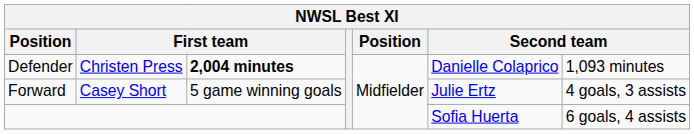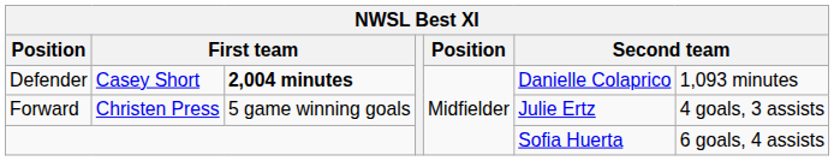 <table class="wikitable">
 <tr>
 <th colspan=7>NWSL Best XI</th>
 </tr>
 <tr>
 <th>Position</th>
 <th colspan=2>First team</th>
 <th rowspan=4></th>
 <th>Position</th>
 <th colspan=2>Second team</th>
 </tr>
 <tr>
 <td>Defender</td>
-<td><a href='#'>Christen Press</a></td>
+<td><a href='#'>Casey Short</a></td>
 <td><strong>2,004 minutes</strong></td>
 <td rowspan=3>Midfielder</td>
 <td><a href='#'>Danielle Colaprico</a></td>
 <td>1,093 minutes</td>
 </tr>
 <tr>
 <td>Forward</td>
-<td><a href='#'>Casey Short</a></td>
+<td><a href='#'>Christen Press</a></td>
 <td>5 game winning goals</td>
 <td><a href='#'>Julie Ertz</a></td>
 <td>4 goals, 3 assists</td>
 </tr>
 <tr>
 <td colspan=3></td>
 <td><a href='#'>Sofia Huerta</a></td>
 <td>6 goals, 4 assists</td>
 </tr>
 </table>
